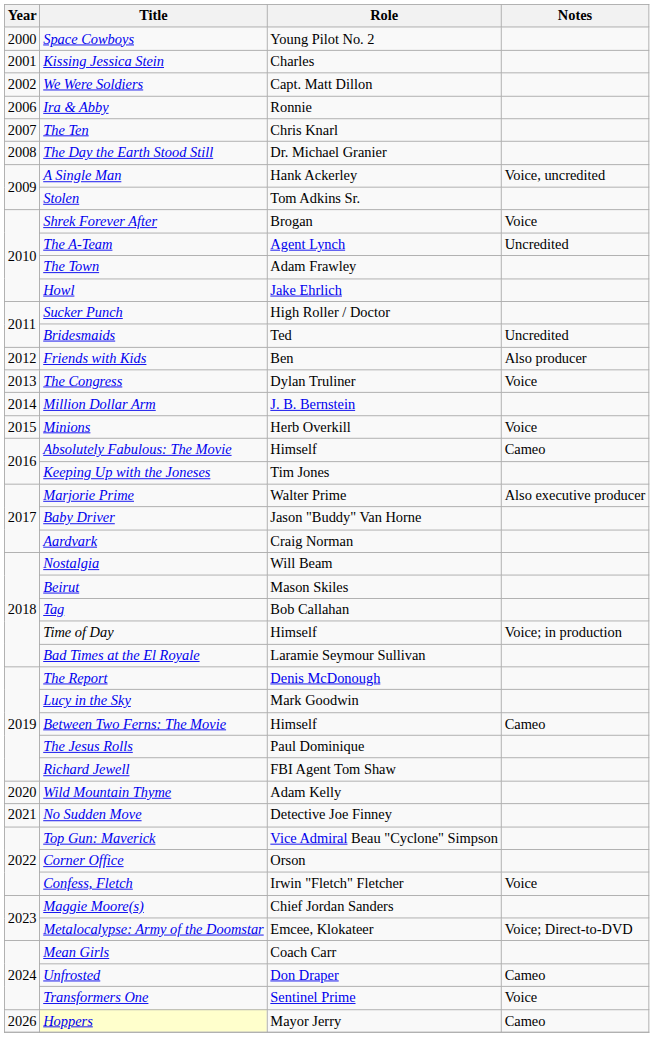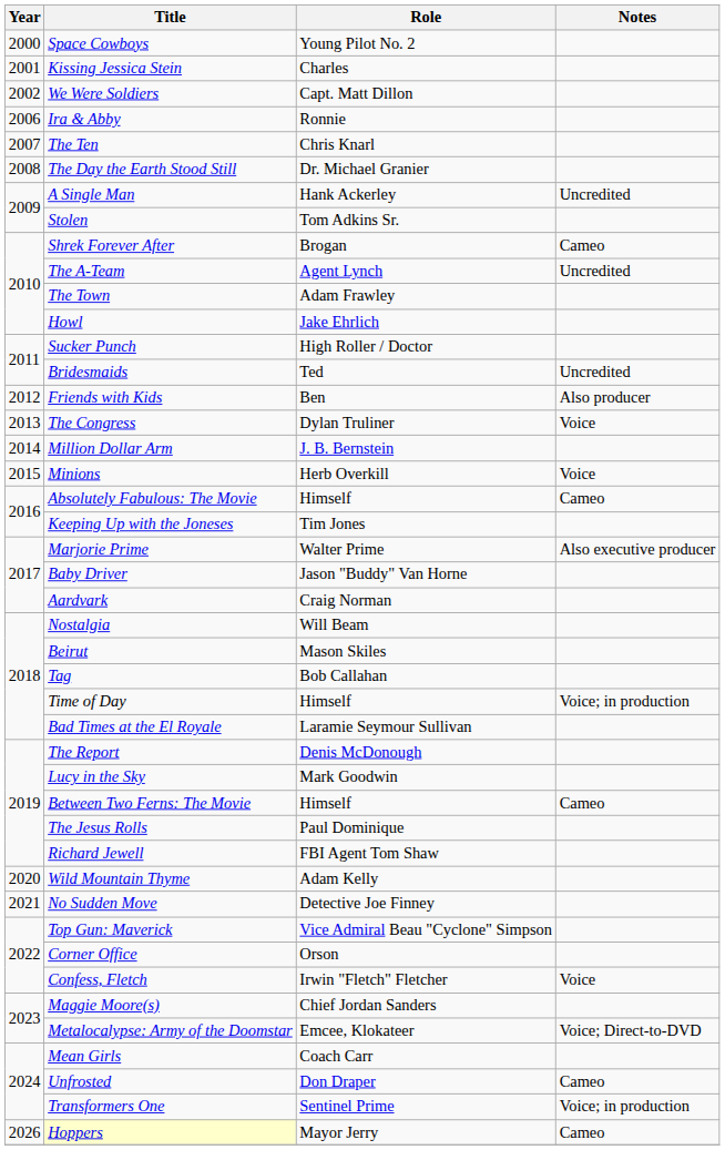 <table class="wikitable sortable unsortable">
 <tr>
 <th>Year</th>
 <th>Title</th>
 <th>Role</th>
 <th class="unsortable">Notes</th>
 </tr>
 <tr>
 <td>2000</td>
 <td><em><a href='#'>Space Cowboys</a></em></td>
 <td>Young Pilot No. 2</td>
 <td></td>
 </tr>
 <tr>
 <td>2001</td>
 <td><em><a href='#'>Kissing Jessica Stein</a></em></td>
 <td>Charles</td>
 <td></td>
 </tr>
 <tr>
 <td>2002</td>
 <td><em><a href='#'>We Were Soldiers</a></em></td>
 <td>Capt. Matt Dillon</td>
 <td></td>
 </tr>
 <tr>
 <td>2006</td>
 <td><em><a href='#'>Ira & Abby</a></em></td>
 <td>Ronnie</td>
 <td></td>
 </tr>
 <tr>
 <td>2007</td>
 <td><em><a href='#'>The Ten</a></em></td>
 <td>Chris Knarl</td>
 <td></td>
 </tr>
 <tr>
 <td>2008</td>
 <td><em><a href='#'>The Day the Earth Stood Still</a></em></td>
 <td>Dr. Michael Granier</td>
 <td></td>
 </tr>
 <tr>
 <td rowspan="2">2009</td>
 <td><em><a href='#'>A Single Man</a></em></td>
 <td>Hank Ackerley</td>
-<td>Voice, uncredited</td>
+<td>Uncredited</td>
 </tr>
 <tr>
 <td><em><a href='#'>Stolen</a></em></td>
 <td>Tom Adkins Sr.</td>
 <td></td>
 </tr>
 <tr>
 <td rowspan="4">2010</td>
 <td><em><a href='#'>Shrek Forever After</a></em></td>
 <td>Brogan</td>
-<td>Voice</td>
+<td>Cameo</td>
 </tr>
 <tr>
 <td><em><a href='#'>The A-Team</a></em></td>
 <td><a href='#'>Agent Lynch</a></td>
 <td>Uncredited</td>
 </tr>
 <tr>
 <td><em><a href='#'>The Town</a></em></td>
 <td>Adam Frawley</td>
 <td></td>
 </tr>
 <tr>
 <td><em><a href='#'>Howl</a></em></td>
 <td><a href='#'>Jake Ehrlich</a></td>
 <td></td>
 </tr>
 <tr>
 <td rowspan="2">2011</td>
 <td><em><a href='#'>Sucker Punch</a></em></td>
 <td>High Roller / Doctor</td>
 <td></td>
 </tr>
 <tr>
 <td><em><a href='#'>Bridesmaids</a></em></td>
 <td>Ted</td>
 <td>Uncredited</td>
 </tr>
 <tr>
 <td>2012</td>
 <td><em><a href='#'>Friends with Kids</a></em></td>
 <td>Ben</td>
 <td>Also producer</td>
 </tr>
 <tr>
 <td>2013</td>
 <td><em><a href='#'>The Congress</a></em></td>
 <td>Dylan Truliner</td>
 <td>Voice</td>
 </tr>
 <tr>
 <td>2014</td>
 <td><em><a href='#'>Million Dollar Arm</a></em></td>
 <td><a href='#'>J. B. Bernstein</a></td>
 <td></td>
 </tr>
 <tr>
 <td>2015</td>
 <td><em><a href='#'>Minions</a></em></td>
 <td>Herb Overkill</td>
 <td>Voice</td>
 </tr>
 <tr>
 <td rowspan="2">2016</td>
 <td><em><a href='#'>Absolutely Fabulous: The Movie</a></em></td>
 <td>Himself</td>
 <td>Cameo</td>
 </tr>
 <tr>
 <td><em><a href='#'>Keeping Up with the Joneses</a></em></td>
 <td>Tim Jones</td>
 <td></td>
 </tr>
 <tr>
 <td rowspan="3">2017</td>
 <td><em><a href='#'>Marjorie Prime</a></em></td>
 <td>Walter Prime</td>
 <td>Also executive producer</td>
 </tr>
 <tr>
 <td><em><a href='#'>Baby Driver</a></em></td>
 <td>Jason "Buddy" Van Horne</td>
 <td></td>
 </tr>
 <tr>
 <td><em><a href='#'>Aardvark</a></em></td>
 <td>Craig Norman</td>
 <td></td>
 </tr>
 <tr>
 <td rowspan="5">2018</td>
 <td><em><a href='#'>Nostalgia</a></em></td>
 <td>Will Beam</td>
 <td></td>
 </tr>
 <tr>
 <td><em><a href='#'>Beirut</a></em></td>
 <td>Mason Skiles</td>
 <td></td>
 </tr>
 <tr>
 <td><em><a href='#'>Tag</a></em></td>
 <td>Bob Callahan</td>
 <td></td>
 </tr>
 <tr>
 <td><em>Time of Day</em></td>
 <td>Himself</td>
 <td>Voice; in production</td>
 </tr>
 <tr>
 <td><em><a href='#'>Bad Times at the El Royale</a></em></td>
 <td>Laramie Seymour Sullivan</td>
 <td></td>
 </tr>
 <tr>
 <td rowspan="5">2019</td>
 <td><em><a href='#'>The Report</a></em></td>
 <td><a href='#'>Denis McDonough</a></td>
 <td></td>
 </tr>
 <tr>
 <td><em><a href='#'>Lucy in the Sky</a></em></td>
 <td>Mark Goodwin</td>
 <td></td>
 </tr>
 <tr>
 <td><em><a href='#'>Between Two Ferns: The Movie</a></em></td>
 <td>Himself</td>
 <td>Cameo</td>
 </tr>
 <tr>
 <td><em><a href='#'>The Jesus Rolls</a></em></td>
 <td>Paul Dominique</td>
 <td></td>
 </tr>
 <tr>
 <td><em><a href='#'>Richard Jewell</a></em></td>
 <td>FBI Agent Tom Shaw</td>
 <td></td>
 </tr>
 <tr>
 <td>2020</td>
 <td><em><a href='#'>Wild Mountain Thyme</a></em></td>
 <td>Adam Kelly</td>
 <td></td>
 </tr>
 <tr>
 <td>2021</td>
 <td><em><a href='#'>No Sudden Move</a></em></td>
 <td>Detective Joe Finney</td>
 <td></td>
 </tr>
 <tr>
 <td rowspan="3">2022</td>
 <td><em><a href='#'>Top Gun: Maverick</a></em></td>
 <td><a href='#'>Vice Admiral</a> Beau "Cyclone" Simpson</td>
 <td></td>
 </tr>
 <tr>
 <td><em><a href='#'>Corner Office</a></em></td>
 <td>Orson</td>
 <td></td>
 </tr>
 <tr>
 <td><em><a href='#'>Confess, Fletch</a></em></td>
 <td>Irwin "Fletch" Fletcher</td>
 <td>Voice</td>
 </tr>
 <tr>
 <td rowspan="2">2023</td>
 <td><em><a href='#'>Maggie Moore(s)</a></em></td>
 <td>Chief Jordan Sanders</td>
 <td></td>
 </tr>
 <tr>
 <td><em><a href='#'>Metalocalypse: Army of the Doomstar</a></em></td>
 <td>Emcee, Klokateer</td>
 <td>Voice; Direct-to-DVD</td>
 </tr>
 <tr>
 <td rowspan="3">2024</td>
 <td><em><a href='#'>Mean Girls</a></em></td>
 <td>Coach Carr</td>
 <td></td>
 </tr>
 <tr>
 <td><em><a href='#'>Unfrosted</a></em></td>
 <td><a href='#'>Don Draper</a></td>
 <td>Cameo</td>
 </tr>
 <tr>
 <td><em><a href='#'>Transformers One</a></em></td>
 <td><a href='#'>Sentinel Prime</a></td>
-<td>Voice</td>
+<td>Voice; in production</td>
 </tr>
 <tr>
 <td>2026</td>
 <td style="background:#ffc;"><em><a href='#'>Hoppers</a></em> </td>
 <td>Mayor Jerry</td>
 <td>Cameo</td>
 </tr>
 <tr>
 </tr>
 </table>
